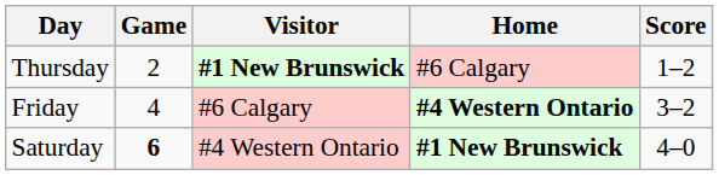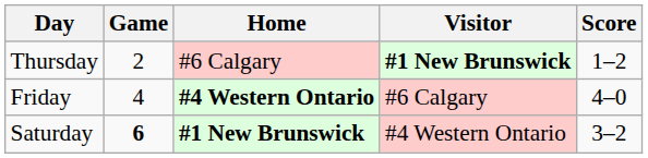 <table class="wikitable">
 <tr>
 <th>Day</th>
 <th>Game</th>
+<th>Home</th>
 <th>Visitor</th>
-<th>Home</th>
 <th>Score</th>
 </tr>
 <tr>
 <td>Thursday</td>
 <td style="text-align:center">2</td>
+<td style="background:#ffcccc">#6 Calgary</td>
 <td style="background:#ddffdd"><strong>#1 New Brunswick</strong></td>
-<td style="background:#ffcccc">#6 Calgary</td>
 <td style="text-align:center">1–2</td>
 </tr>
 <tr>
 <td>Friday</td>
 <td style="text-align:center">4</td>
+<td style="background:#ddffdd"><strong>#4 Western Ontario</strong></td>
 <td style="background:#ffcccc">#6 Calgary</td>
-<td style="background:#ddffdd"><strong>#4 Western Ontario</strong></td>
-<td style="text-align:center">3–2</td>
+<td style="text-align:center">4–0</td>
 </tr>
 <tr>
 <td>Saturday</td>
 <td style="text-align:center"><strong>6</strong></td>
+<td style="background:#ddffdd"><strong>#1 New Brunswick</strong></td>
 <td style="background:#ffcccc">#4 Western Ontario</td>
-<td style="background:#ddffdd"><strong>#1 New Brunswick</strong></td>
-<td style="text-align:center">4–0</td>
+<td style="text-align:center">3–2</td>
 </tr>
 </table>
